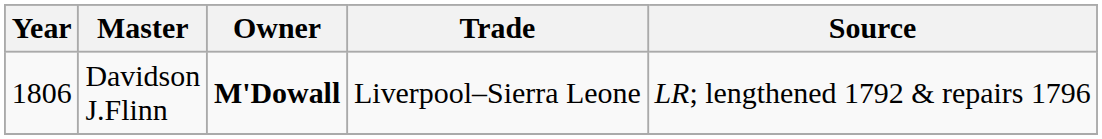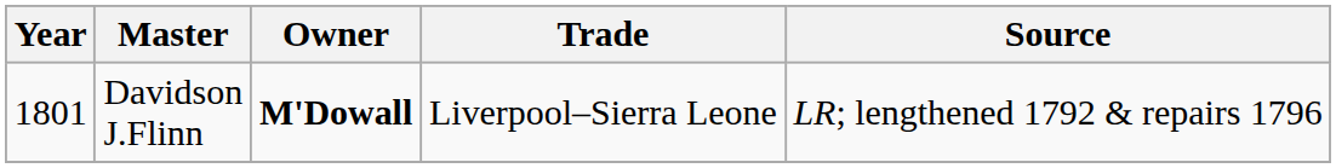 <table class=" wikitable">
 <tr>
 <th>Year</th>
 <th>Master</th>
 <th>Owner</th>
 <th>Trade</th>
 <th>Source</th>
 </tr>
 <tr>
-<td>1806</td>
+<td>1801</td>
 <td>Davidson<br>J.Flinn</td>
 <td><strong>M'Dowall</strong></td>
 <td>Liverpool–Sierra Leone</td>
 <td><em>LR</em>; lengthened 1792 & repairs 1796</td>
 </tr>
 <tr>
 </tr>
 </table>
